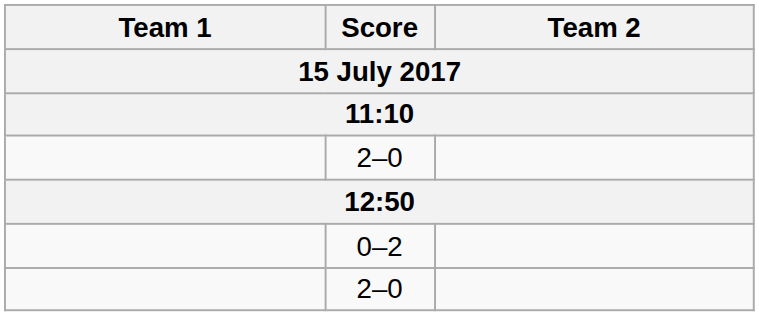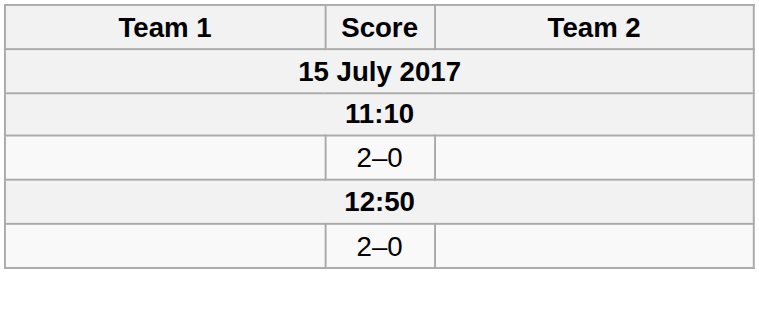 <table class="wikitable" style="text-align: center; font-size:90% ">
 <tr>
 <th align="right" width="160">Team 1</th>
 <th width="50">Score</th>
 <th align="left" width="160">Team 2</th>
 </tr>
 <tr>
 <th colspan=3>15 July 2017</th>
 </tr>
 <tr>
 <th colspan=3>11:10</th>
 </tr>
 <tr>
 <td align=right></td>
 <td align=center>2–0</td>
 <td align=left></td>
 </tr>
 <tr>
 <th colspan=3>12:50</th>
 </tr>
 <tr>
 <td align=right></td>
-<td align=center>0–2</td>
-<td align=left></td>
-</tr>
-<tr>
-<td align=right></td>
 <td align=center>2–0</td>
 <td align=left></td>
 </tr>
 </table>
